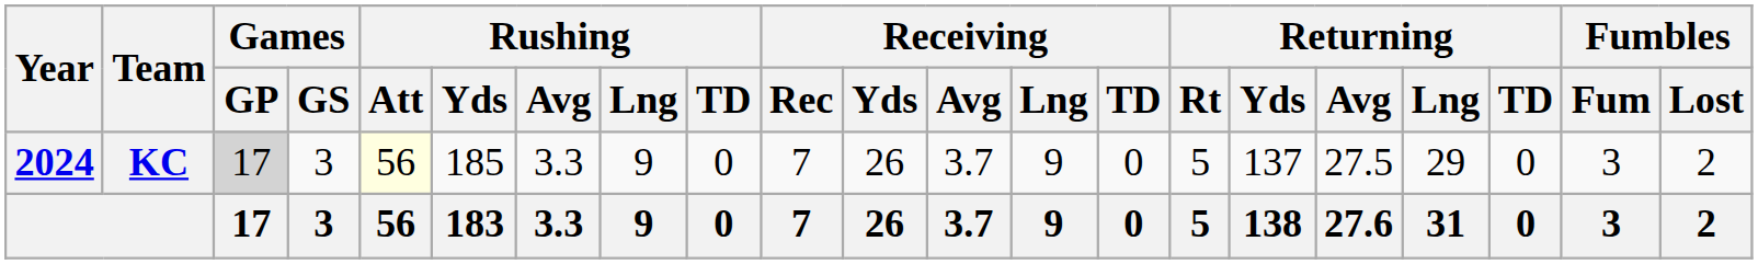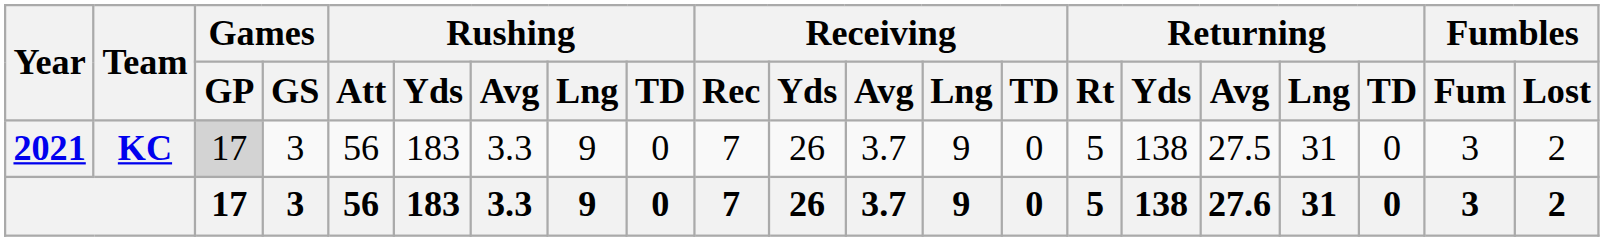 <table class="wikitable" style="text-align:center;">
 <tr>
 <th rowspan="2">Year</th>
 <th rowspan="2">Team</th>
 <th colspan="2">Games</th>
 <th colspan="5">Rushing</th>
 <th colspan="5">Receiving</th>
 <th colspan="5">Returning</th>
 <th colspan="2">Fumbles</th>
 </tr>
 <tr>
 <th>GP</th>
 <th>GS</th>
 <th>Att</th>
 <th>Yds</th>
 <th>Avg</th>
 <th>Lng</th>
 <th>TD</th>
 <th>Rec</th>
 <th>Yds</th>
 <th>Avg</th>
 <th>Lng</th>
 <th>TD</th>
 <th>Rt</th>
 <th>Yds</th>
 <th>Avg</th>
 <th>Lng</th>
 <th>TD</th>
 <th>Fum</th>
 <th>Lost</th>
 </tr>
 <tr>
-<th><a href='#'>2024</a></th>
+<th><a href='#'>2021</a></th>
 <th><a href='#'>KC</a></th>
 <td style="background: lightgrey;">17</td>
 <td>3</td>
-<td style="background: lightyellow;">56</td>
-<td>185</td>
+<td>56</td>
+<td>183</td>
 <td>3.3</td>
 <td>9</td>
 <td>0</td>
 <td>7</td>
 <td>26</td>
 <td>3.7</td>
 <td>9</td>
 <td>0</td>
 <td>5</td>
-<td>137</td>
+<td>138</td>
 <td>27.5</td>
-<td>29</td>
+<td>31</td>
 <td>0</td>
 <td>3</td>
 <td>2</td>
 </tr>
 <tr>
 <th colspan="2"></th>
 <th>17</th>
 <th>3</th>
 <th>56</th>
 <th>183</th>
 <th>3.3</th>
 <th>9</th>
 <th>0</th>
 <th>7</th>
 <th>26</th>
 <th>3.7</th>
 <th>9</th>
 <th>0</th>
 <th>5</th>
 <th>138</th>
 <th>27.6</th>
 <th>31</th>
 <th>0</th>
 <th>3</th>
 <th>2</th>
 </tr>
 </table>
